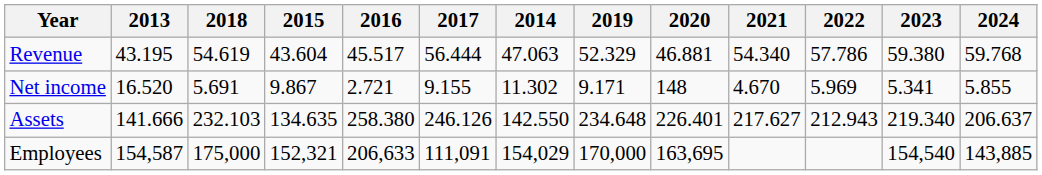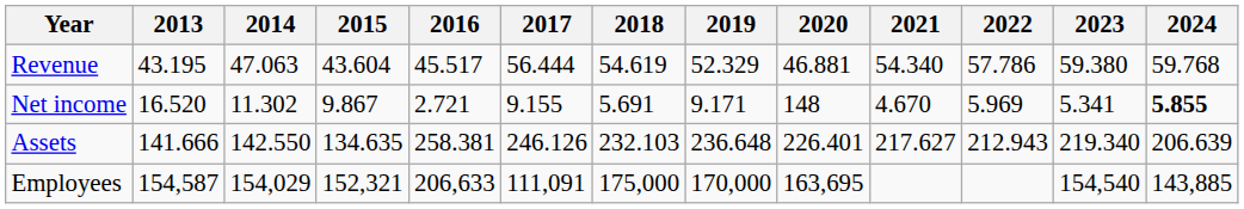 <table class="wikitable">
 <tr>
 <th>Year</th>
 <th>2013</th>
-<th>2018</th>
+<th>2014</th>
 <th>2015</th>
 <th>2016</th>
 <th>2017</th>
-<th>2014</th>
+<th>2018</th>
 <th>2019</th>
 <th>2020</th>
 <th>2021</th>
 <th>2022</th>
 <th>2023</th>
 <th>2024</th>
 </tr>
 <tr>
 <td><a href='#'>Revenue</a></td>
 <td>43.195</td>
-<td>54.619</td>
+<td>47.063</td>
 <td>43.604</td>
 <td>45.517</td>
 <td>56.444</td>
-<td>47.063</td>
+<td>54.619</td>
 <td>52.329</td>
 <td>46.881</td>
 <td>54.340</td>
 <td>57.786</td>
 <td>59.380</td>
 <td>59.768</td>
 </tr>
 <tr>
 <td><a href='#'>Net income</a></td>
 <td>16.520</td>
-<td>5.691</td>
+<td>11.302</td>
 <td>9.867</td>
 <td>2.721</td>
 <td>9.155</td>
-<td>11.302</td>
+<td>5.691</td>
 <td>9.171</td>
 <td>148</td>
 <td>4.670</td>
 <td>5.969</td>
 <td>5.341</td>
-<td>5.855</td>
+<td><strong>5.855</strong></td>
 </tr>
 <tr>
 <td><a href='#'>Assets</a></td>
 <td>141.666</td>
+<td>142.550</td>
+<td>134.635</td>
+<td>258.381</td>
+<td>246.126</td>
 <td>232.103</td>
-<td>134.635</td>
-<td>258.380</td>
-<td>246.126</td>
-<td>142.550</td>
-<td>234.648</td>
+<td>236.648</td>
 <td>226.401</td>
 <td>217.627</td>
 <td>212.943</td>
 <td>219.340</td>
-<td>206.637</td>
+<td>206.639</td>
 </tr>
 <tr>
 <td>Employees</td>
 <td>154,587</td>
-<td>175,000</td>
+<td>154,029</td>
 <td>152,321</td>
 <td>206,633</td>
 <td>111,091</td>
-<td>154,029</td>
+<td>175,000</td>
 <td>170,000</td>
 <td>163,695</td>
 <td></td>
 <td></td>
 <td>154,540</td>
 <td>143,885</td>
 </tr>
 </table>
